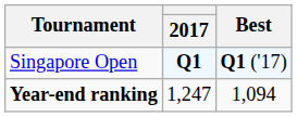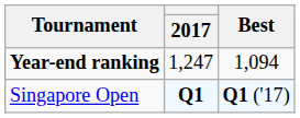 <table style='font-size: 90%; text-align:center;' class='wikitable'>
 <tr>
 <th rowspan="2">Tournament</th>
 <th colspan="1"></th>
 <th rowspan="2">Best</th>
 </tr>
 <tr>
 <th>2017</th>
 </tr>
 <tr>
+<td align=left><strong>Year-end ranking</strong></td>
+<td>1,247</td>
+<td>1,094</td>
+</tr>
+<tr>
 <td align=left><a href='#'>Singapore Open</a></td>
 <td 2017; bgcolor=F0F8FF><strong>Q1</strong></td>
 <td bgcolor=F0F8FF><strong>Q1</strong> ('17)</td>
 </tr>
-<tr>
-<td align=left><strong>Year-end ranking</strong></td>
-<td>1,247</td>
-<td>1,094</td>
-</tr>
 </table>
